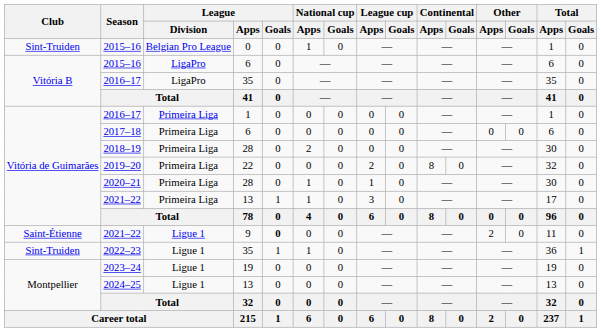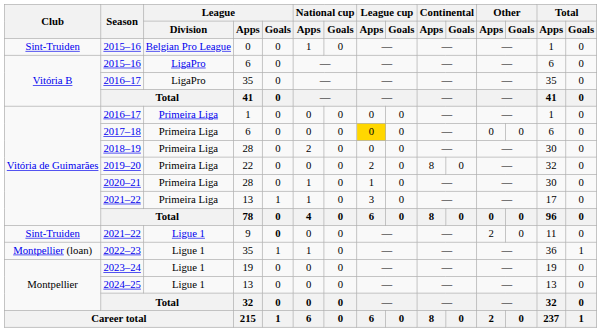 <table class="wikitable" style="text-align:center">
 <tr>
 <th rowspan="2">Club</th>
 <th rowspan="2">Season</th>
 <th colspan="3">League</th>
 <th colspan="2">National cup</th>
 <th colspan="2">League cup</th>
 <th colspan="2">Continental</th>
 <th colspan="2">Other</th>
 <th colspan="2">Total</th>
 </tr>
 <tr>
 <th>Division</th>
 <th>Apps</th>
 <th>Goals</th>
 <th>Apps</th>
 <th>Goals</th>
 <th>Apps</th>
 <th>Goals</th>
 <th>Apps</th>
 <th>Goals</th>
 <th>Apps</th>
 <th>Goals</th>
 <th>Apps</th>
 <th>Goals</th>
 </tr>
 <tr>
 <td><a href='#'>Sint-Truiden</a></td>
 <td><a href='#'>2015–16</a></td>
 <td><a href='#'>Belgian Pro League</a></td>
 <td>0</td>
 <td>0</td>
 <td>1</td>
 <td>0</td>
 <td colspan="2">—</td>
 <td colspan="2">—</td>
 <td colspan="2">—</td>
 <td>1</td>
 <td>0</td>
 </tr>
 <tr>
 <td rowspan="3"><a href='#'>Vitória B</a></td>
 <td><a href='#'>2015–16</a></td>
 <td><a href='#'>LigaPro</a></td>
 <td>6</td>
 <td>0</td>
 <td colspan="2">—</td>
 <td colspan="2">—</td>
 <td colspan="2">—</td>
 <td colspan="2">—</td>
 <td>6</td>
 <td>0</td>
 </tr>
 <tr>
 <td><a href='#'>2016–17</a></td>
 <td>LigaPro</td>
 <td>35</td>
 <td>0</td>
 <td colspan="2">—</td>
 <td colspan="2">—</td>
 <td colspan="2">—</td>
 <td colspan="2">—</td>
 <td>35</td>
 <td>0</td>
 </tr>
 <tr>
 <th colspan="2">Total</th>
 <th>41</th>
 <th>0</th>
 <th colspan="2">—</th>
 <th colspan="2">—</th>
 <th colspan="2">—</th>
 <th colspan="2">—</th>
 <th>41</th>
 <th>0</th>
 </tr>
 <tr>
 <td rowspan="7"><a href='#'>Vitória de Guimarães</a></td>
 <td><a href='#'>2016–17</a></td>
 <td><a href='#'>Primeira Liga</a></td>
 <td>1</td>
 <td>0</td>
 <td>0</td>
 <td>0</td>
 <td>0</td>
 <td>0</td>
 <td colspan="2">—</td>
 <td colspan="2">—</td>
 <td>1</td>
 <td>0</td>
 </tr>
 <tr>
 <td><a href='#'>2017–18</a></td>
 <td>Primeira Liga</td>
 <td>6</td>
 <td>0</td>
 <td>0</td>
 <td>0</td>
-<td>0</td>
+<td style="background: gold;">0</td>
 <td>0</td>
 <td colspan="2">—</td>
 <td>0</td>
 <td>0</td>
 <td>6</td>
 <td>0</td>
 </tr>
 <tr>
 <td><a href='#'>2018–19</a></td>
 <td>Primeira Liga</td>
 <td>28</td>
 <td>0</td>
 <td>2</td>
 <td>0</td>
 <td>0</td>
 <td>0</td>
 <td colspan="2">—</td>
 <td colspan="2">—</td>
 <td>30</td>
 <td>0</td>
 </tr>
 <tr>
 <td><a href='#'>2019–20</a></td>
 <td>Primeira Liga</td>
 <td>22</td>
 <td>0</td>
 <td>0</td>
 <td>0</td>
 <td>2</td>
 <td>0</td>
 <td>8</td>
 <td>0</td>
 <td colspan="2">—</td>
 <td>32</td>
 <td>0</td>
 </tr>
 <tr>
 <td><a href='#'>2020–21</a></td>
 <td>Primeira Liga</td>
 <td>28</td>
 <td>0</td>
 <td>1</td>
 <td>0</td>
 <td>1</td>
 <td>0</td>
 <td colspan="2">—</td>
 <td colspan="2">—</td>
 <td>30</td>
 <td>0</td>
 </tr>
 <tr>
 <td><a href='#'>2021–22</a></td>
 <td>Primeira Liga</td>
 <td>13</td>
 <td>1</td>
 <td>1</td>
 <td>0</td>
 <td>3</td>
 <td>0</td>
 <td colspan="2">—</td>
 <td colspan="2">—</td>
 <td>17</td>
 <td>0</td>
 </tr>
 <tr>
 <th colspan="2">Total</th>
 <th>78</th>
 <th>0</th>
 <th>4</th>
 <th>0</th>
 <th>6</th>
 <th>0</th>
 <th>8</th>
 <th>0</th>
 <th>0</th>
 <th>0</th>
 <th>96</th>
 <th>0</th>
 </tr>
 <tr>
-<td><a href='#'>Saint-Étienne</a></td>
+<td><a href='#'>Sint-Truiden</a></td>
 <td><a href='#'>2021–22</a></td>
 <td><a href='#'>Ligue 1</a></td>
 <td>9</td>
 <td><strong>0</strong></td>
 <td>0</td>
 <td>0</td>
 <td colspan="2">—</td>
 <td colspan="2">—</td>
 <td>2</td>
 <td>0</td>
 <td>11</td>
 <td>0</td>
 </tr>
 <tr>
-<td><a href='#'>Sint-Truiden</a></td>
+<td><a href='#'>Montpellier</a> (loan)</td>
 <td><a href='#'>2022–23</a></td>
 <td>Ligue 1</td>
 <td>35</td>
 <td>1</td>
 <td>1</td>
 <td>0</td>
 <td colspan="2">—</td>
 <td colspan="2">—</td>
 <td colspan="2">—</td>
 <td>36</td>
 <td>1</td>
 </tr>
 <tr>
 <td rowspan="3">Montpellier</td>
 <td><a href='#'>2023–24</a></td>
 <td>Ligue 1</td>
 <td>19</td>
 <td>0</td>
 <td>0</td>
 <td>0</td>
 <td colspan="2">—</td>
 <td colspan="2">—</td>
 <td colspan="2">—</td>
 <td>19</td>
 <td>0</td>
 </tr>
 <tr>
 <td><a href='#'>2024–25</a></td>
 <td>Ligue 1</td>
 <td>13</td>
 <td>0</td>
 <td>0</td>
 <td>0</td>
 <td colspan="2">—</td>
 <td colspan="2">—</td>
 <td colspan="2">—</td>
 <td>13</td>
 <td>0</td>
 </tr>
 <tr>
 <th colspan="2">Total</th>
 <th>32</th>
 <th>0</th>
 <th>0</th>
 <th>0</th>
 <th colspan="2">—</th>
 <th colspan="2">—</th>
 <th colspan="2">—</th>
 <th>32</th>
 <th>0</th>
 </tr>
 <tr>
 <th colspan="3">Career total</th>
 <th>215</th>
 <th>1</th>
 <th>6</th>
 <th>0</th>
 <th>6</th>
 <th>0</th>
 <th>8</th>
 <th>0</th>
 <th>2</th>
 <th>0</th>
 <th>237</th>
 <th>1</th>
 </tr>
 </table>
